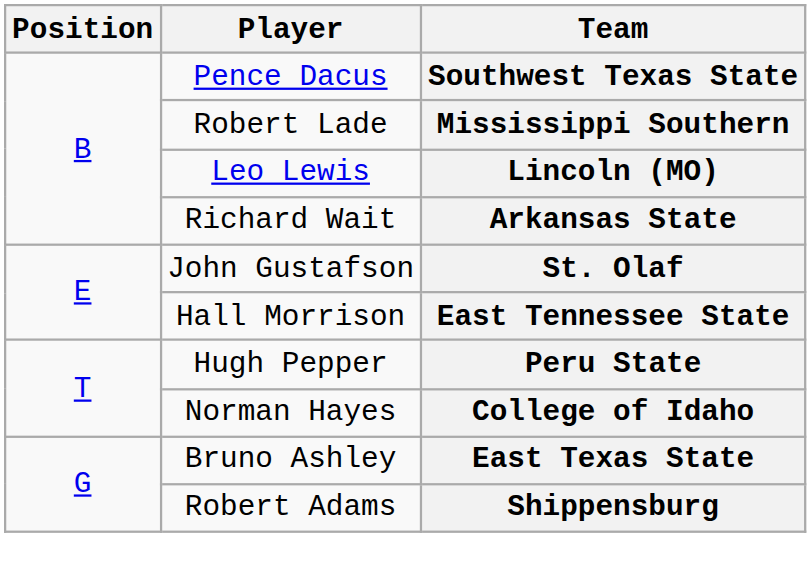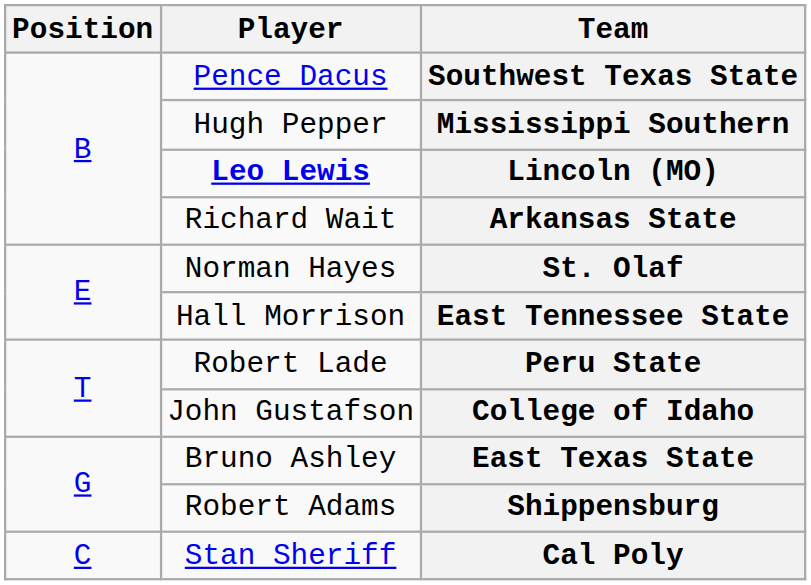 <table class="wikitable">
 <tr>
 <th>Position</th>
 <th>Player</th>
 <th>Team</th>
 </tr>
 <tr style="text-align:center;">
 <td rowspan="4"><a href='#'>B</a></td>
 <td><a href='#'>Pence Dacus</a></td>
 <th Style = >Southwest Texas State</th>
 </tr>
 <tr style="text-align:center;">
-<td>Robert Lade</td>
+<td>Hugh Pepper</td>
 <th Style = >Mississippi Southern</th>
 </tr>
 <tr style="text-align:center;">
-<td><a href='#'>Leo Lewis</a></td>
+<td><strong><a href='#'>Leo Lewis</a></strong></td>
 <th Style = >Lincoln (MO)</th>
 </tr>
 <tr style="text-align:center;">
 <td>Richard Wait</td>
 <th Style = >Arkansas State</th>
 </tr>
 <tr style="text-align:center;">
 <td rowspan="2"><a href='#'>E</a></td>
-<td>John Gustafson</td>
+<td>Norman Hayes</td>
 <th Style = >St. Olaf</th>
 </tr>
 <tr style="text-align:center;">
 <td>Hall Morrison</td>
 <th Style = >East Tennessee State</th>
 </tr>
 <tr style="text-align:center;">
 <td rowspan="2"><a href='#'>T</a></td>
-<td>Hugh Pepper</td>
+<td>Robert Lade</td>
 <th Style = >Peru State</th>
 </tr>
 <tr style="text-align:center;">
-<td>Norman Hayes</td>
+<td>John Gustafson</td>
 <th Style = >College of Idaho</th>
 </tr>
 <tr style="text-align:center;">
 <td rowspan="2"><a href='#'>G</a></td>
 <td>Bruno Ashley</td>
 <th Style = >East Texas State</th>
 </tr>
 <tr style="text-align:center;">
 <td>Robert Adams</td>
 <th Style = >Shippensburg</th>
 </tr>
+<tr style="text-align:center;">
+<td><a href='#'>C</a></td>
+<td><a href='#'>Stan Sheriff</a></td>
+<th Style = >Cal Poly</th>
+</tr>
 </table>
